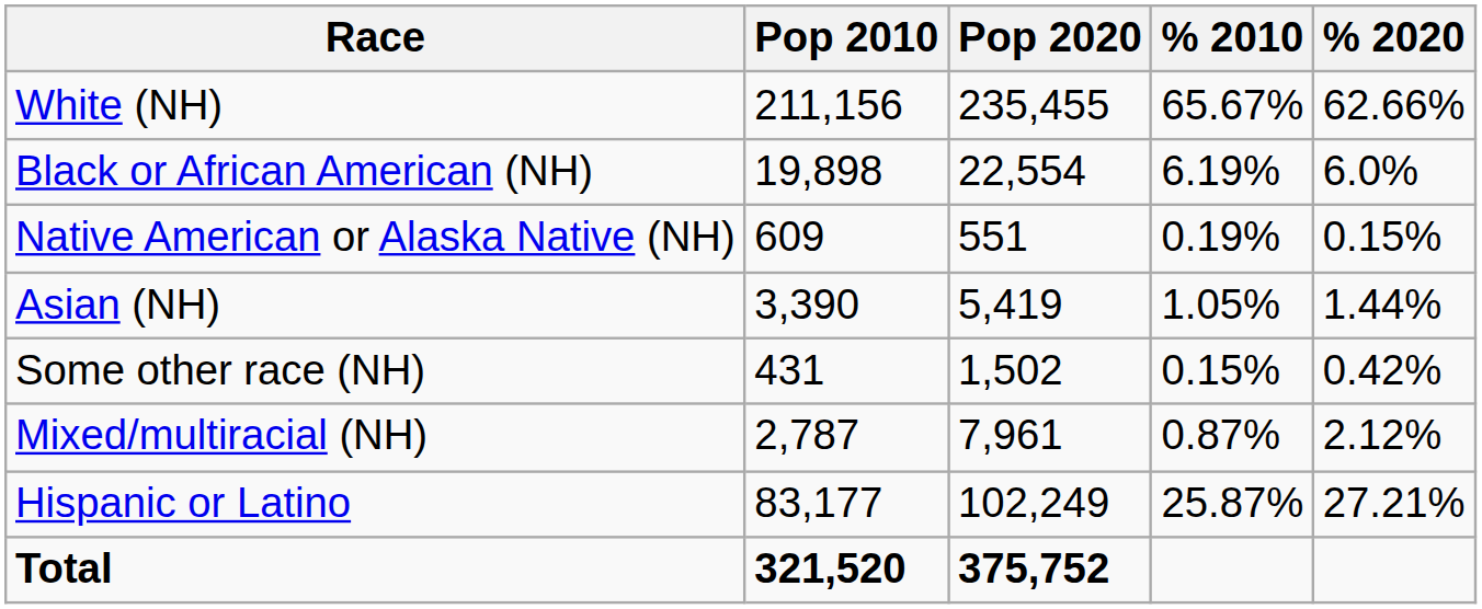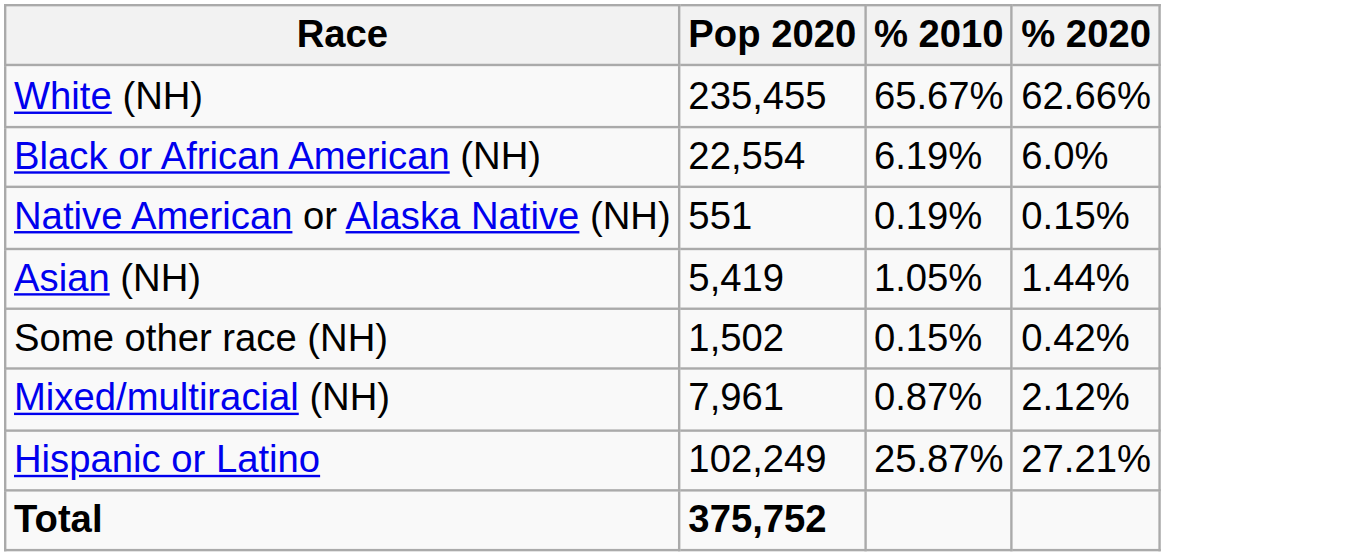 <table class="wikitable">
 <tr>
 <th>Race</th>
-<th>Pop 2010</th>
 <th>Pop 2020</th>
 <th>% 2010</th>
 <th>% 2020</th>
 </tr>
 <tr>
 <td><a href='#'>White</a> (NH)</td>
-<td>211,156</td>
 <td>235,455</td>
 <td>65.67%</td>
 <td>62.66%</td>
 </tr>
 <tr>
 <td><a href='#'>Black or African American</a> (NH)</td>
-<td>19,898</td>
 <td>22,554</td>
 <td>6.19%</td>
 <td>6.0%</td>
 </tr>
 <tr>
 <td><a href='#'>Native American</a> or <a href='#'>Alaska Native</a> (NH)</td>
-<td>609</td>
 <td>551</td>
 <td>0.19%</td>
 <td>0.15%</td>
 </tr>
 <tr>
 <td><a href='#'>Asian</a> (NH)</td>
-<td>3,390</td>
 <td>5,419</td>
 <td>1.05%</td>
 <td>1.44%<br></td>
 </tr>
 <tr>
 <td>Some other race (NH)</td>
-<td>431</td>
 <td>1,502</td>
 <td>0.15%</td>
 <td>0.42%</td>
 </tr>
 <tr>
 <td><a href='#'>Mixed/multiracial</a> (NH)</td>
-<td>2,787</td>
 <td>7,961</td>
 <td>0.87%</td>
 <td>2.12%</td>
 </tr>
 <tr>
 <td><a href='#'>Hispanic or Latino</a></td>
-<td>83,177</td>
 <td>102,249</td>
 <td>25.87%</td>
 <td>27.21%</td>
 </tr>
 <tr>
 <td><strong>Total</strong></td>
-<td><strong>321,520</strong></td>
 <td><strong>375,752</strong></td>
 <td></td>
 <td></td>
 </tr>
 </table>
